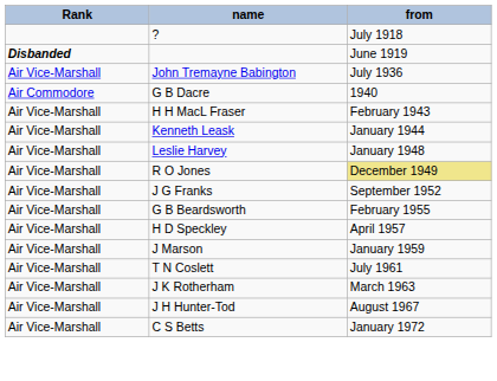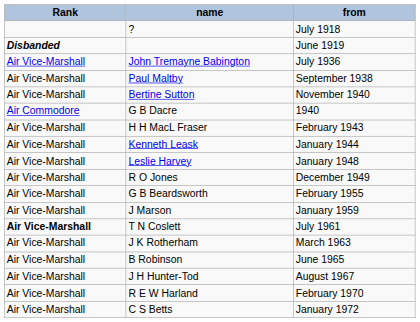 <table class="wikitable sortable">
 <tr style="vertical-align: top;">
 <th scope="col" style="width: 180px; background:#B0C4DE;">Rank</th>
 <th scope="col" style="width: 250px; background:#B0C4DE;">name</th>
 <th scope="col" style="width: 180px; background:#B0C4DE;">from</th>
 </tr>
 <tr style="vertical-align: top;">
 <td></td>
 <td>?</td>
 <td>July 1918</td>
 </tr>
 <tr style="vertical-align: top;">
 <td><strong><em>Disbanded</em></strong></td>
 <td></td>
 <td>June 1919</td>
 </tr>
 <tr style="vertical-align: top;">
 <td><a href='#'>Air Vice-Marshall</a></td>
 <td><a href='#'>John Tremayne Babington</a></td>
 <td>July 1936</td>
+</tr>
+<tr style="vertical-align: top;">
+<td>Air Vice-Marshall</td>
+<td><a href='#'>Paul Maltby</a></td>
+<td>September 1938</td>
+</tr>
+<tr style="vertical-align: top;">
+<td>Air Vice-Marshall</td>
+<td><a href='#'>Bertine Sutton</a></td>
+<td>November 1940</td>
 </tr>
 <tr style="vertical-align: top;">
 <td><a href='#'>Air Commodore</a></td>
 <td>G B Dacre</td>
 <td>1940</td>
 </tr>
 <tr style="vertical-align: top;">
 <td>Air Vice-Marshall</td>
 <td>H H MacL Fraser</td>
 <td>February 1943</td>
 </tr>
 <tr style="vertical-align: top;">
 <td>Air Vice-Marshall</td>
 <td><a href='#'>Kenneth Leask</a></td>
 <td>January 1944</td>
 </tr>
 <tr style="vertical-align: top;">
 <td>Air Vice-Marshall</td>
 <td><a href='#'>Leslie Harvey</a></td>
 <td>January 1948</td>
 </tr>
 <tr style="vertical-align: top;">
 <td>Air Vice-Marshall</td>
 <td>R O Jones</td>
-<td style="background: khaki;">December 1949</td>
-</tr>
-<tr style="vertical-align: top;">
-<td>Air Vice-Marshall</td>
-<td>J G Franks</td>
-<td>September 1952</td>
+<td>December 1949</td>
 </tr>
 <tr style="vertical-align: top;">
 <td>Air Vice-Marshall</td>
 <td>G B Beardsworth</td>
 <td>February 1955</td>
 </tr>
 <tr style="vertical-align: top;">
 <td>Air Vice-Marshall</td>
-<td>H D Speckley</td>
-<td>April 1957</td>
-</tr>
-<tr style="vertical-align: top;">
-<td>Air Vice-Marshall</td>
 <td>J Marson</td>
 <td>January 1959</td>
 </tr>
 <tr style="vertical-align: top;">
-<td>Air Vice-Marshall</td>
+<td><strong>Air Vice-Marshall</strong></td>
 <td>T N Coslett</td>
 <td>July 1961</td>
 </tr>
 <tr style="vertical-align: top;">
 <td>Air Vice-Marshall</td>
 <td>J K Rotherham</td>
 <td>March 1963</td>
 </tr>
 <tr style="vertical-align: top;">
 <td>Air Vice-Marshall</td>
+<td>B Robinson</td>
+<td>June 1965</td>
+</tr>
+<tr style="vertical-align: top;">
+<td>Air Vice-Marshall</td>
 <td>J H Hunter-Tod</td>
 <td>August 1967</td>
+</tr>
+<tr style="vertical-align: top;">
+<td>Air Vice-Marshall</td>
+<td>R E W Harland</td>
+<td>February 1970</td>
 </tr>
 <tr style="vertical-align: top;">
 <td>Air Vice-Marshall</td>
 <td>C S Betts</td>
 <td>January 1972</td>
 </tr>
 </table>
